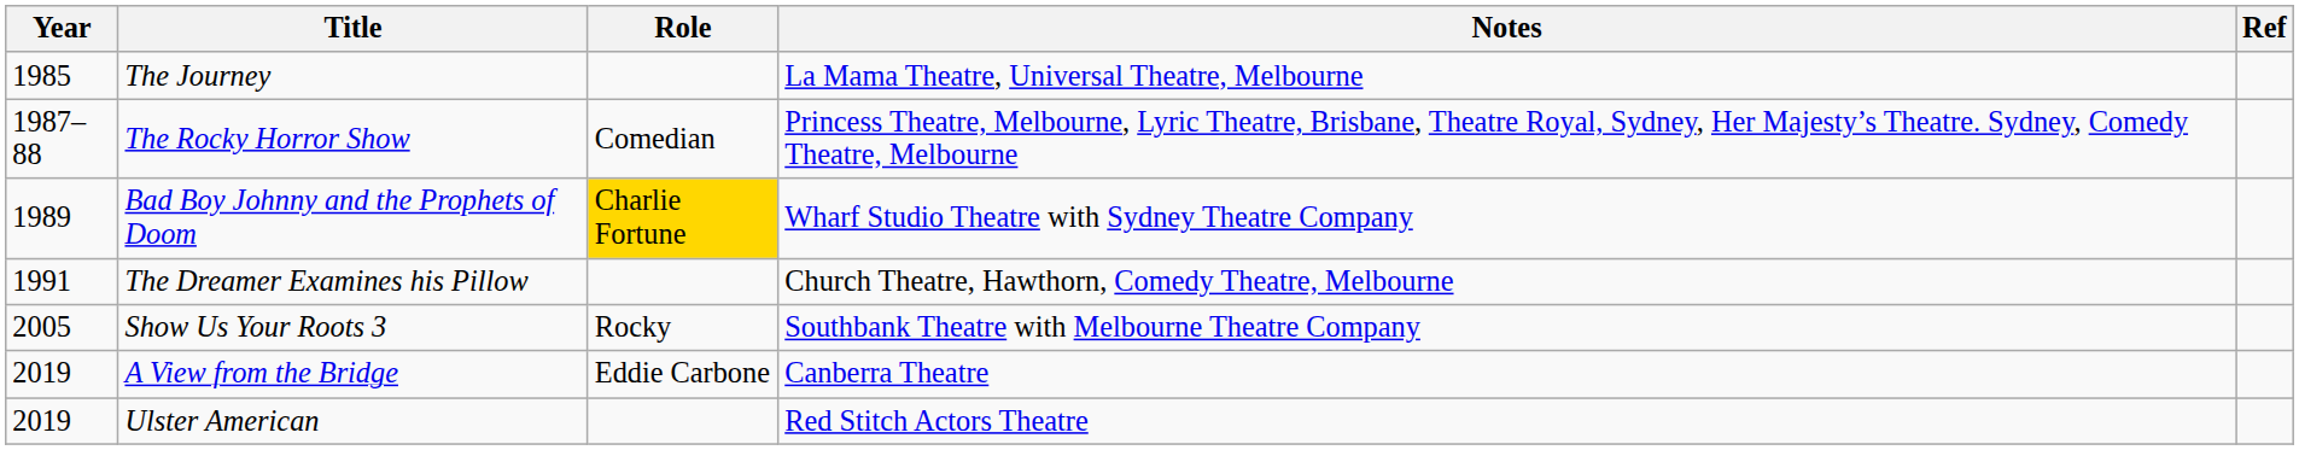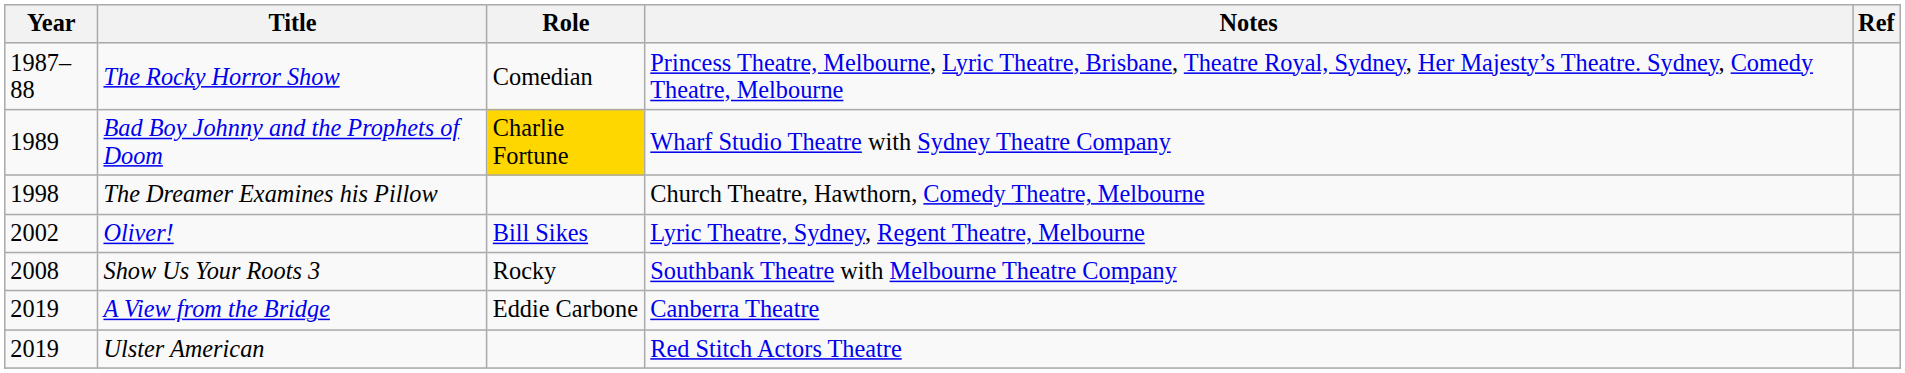 <table class="wikitable sortable">
 <tr>
 <th>Year</th>
 <th>Title</th>
 <th>Role</th>
 <th>Notes</th>
 <th>Ref</th>
-</tr>
-<tr>
-<td>1985</td>
-<td><em>The Journey</em></td>
-<td></td>
-<td><a href='#'>La Mama Theatre</a>, <a href='#'>Universal Theatre, Melbourne</a></td>
-<td></td>
 </tr>
 <tr>
 <td>1987–88</td>
 <td><em><a href='#'>The Rocky Horror Show</a></em></td>
 <td>Comedian</td>
 <td><a href='#'>Princess Theatre, Melbourne</a>, <a href='#'>Lyric Theatre, Brisbane</a>, <a href='#'>Theatre Royal, Sydney</a>, <a href='#'>Her Majesty’s Theatre. Sydney</a>, <a href='#'>Comedy Theatre, Melbourne</a></td>
 <td></td>
 </tr>
 <tr>
 <td>1989</td>
 <td><em><a href='#'>Bad Boy Johnny and the Prophets of Doom</a></em></td>
 <td style="background: gold;">Charlie Fortune</td>
 <td><a href='#'>Wharf Studio Theatre</a> with <a href='#'>Sydney Theatre Company</a></td>
 <td></td>
 </tr>
 <tr>
-<td>1991</td>
+<td>1998</td>
 <td><em>The Dreamer Examines his Pillow</em></td>
 <td></td>
 <td>Church Theatre, Hawthorn, <a href='#'>Comedy Theatre, Melbourne</a></td>
 <td></td>
 </tr>
 <tr>
-<td>2005</td>
+<td>2002</td>
+<td><em><a href='#'>Oliver!</a></em></td>
+<td><a href='#'>Bill Sikes</a></td>
+<td><a href='#'>Lyric Theatre, Sydney</a>, <a href='#'>Regent Theatre, Melbourne</a></td>
+<td></td>
+</tr>
+<tr>
+<td>2008</td>
 <td><em>Show Us Your Roots 3</em></td>
 <td>Rocky</td>
 <td><a href='#'>Southbank Theatre</a> with <a href='#'>Melbourne Theatre Company</a></td>
 <td></td>
 </tr>
 <tr>
 <td>2019</td>
 <td><em><a href='#'>A View from the Bridge</a></em></td>
 <td>Eddie Carbone</td>
 <td><a href='#'>Canberra Theatre</a></td>
 <td></td>
 </tr>
 <tr>
 <td>2019</td>
 <td><em>Ulster American</em></td>
 <td></td>
 <td><a href='#'>Red Stitch Actors Theatre</a></td>
 <td></td>
 </tr>
 </table>
